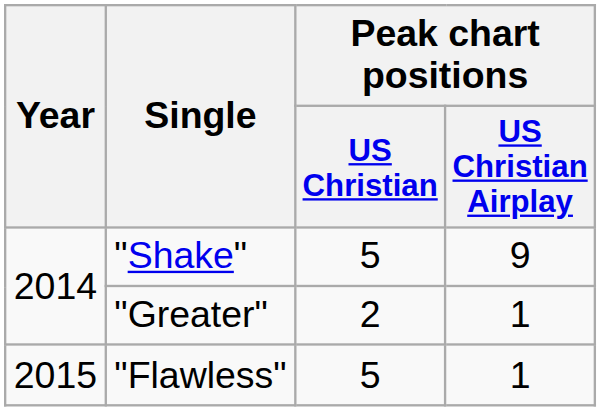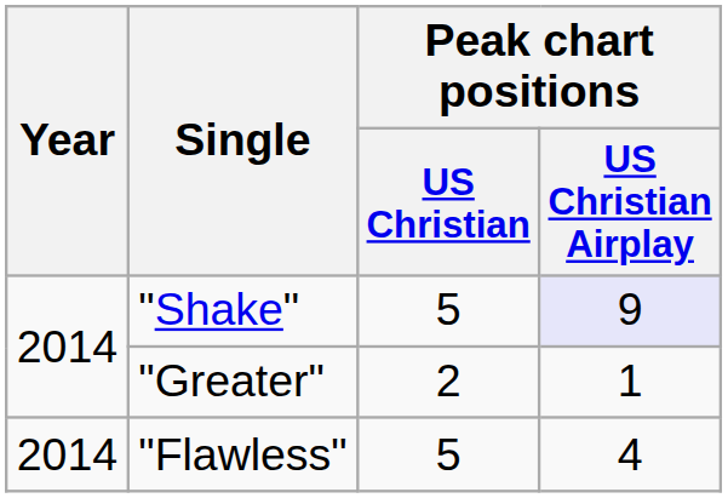 <table class="wikitable" style="text-align:center;">
 <tr>
 <th rowspan="2">Year</th>
 <th rowspan="2">Single</th>
 <th colspan="2">Peak chart positions</th>
 </tr>
 <tr style="font-size:smaller;">
 <th width="45"><a href='#'>US Christian</a><br></th>
 <th width="45"><a href='#'>US Christian Airplay</a><br></th>
 </tr>
 <tr>
 <td rowspan=2>2014</td>
 <td align="left">"<a href='#'>Shake</a>"</td>
 <td>5</td>
-<td>9</td>
+<td style="background: lavender;">9</td>
 </tr>
 <tr>
 <td align="left">"Greater"</td>
 <td>2</td>
 <td>1</td>
 </tr>
 <tr>
-<td rowspan=1>2015</td>
+<td rowspan=1>2014</td>
 <td align="left">"Flawless"</td>
 <td>5</td>
-<td>1</td>
+<td>4</td>
 </tr>
 </table>
